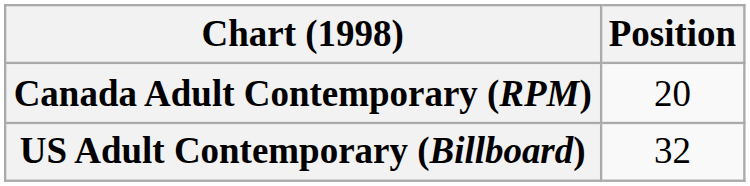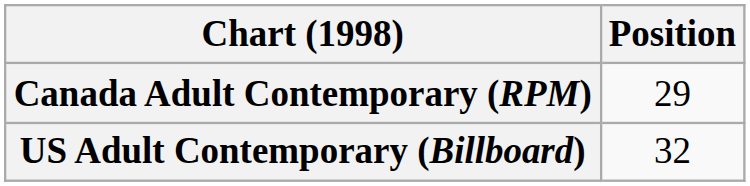 <table class="wikitable sortable plainrowheaders" style="text-align:center">
 <tr>
 <th scope="col">Chart (1998)</th>
 <th scope="col">Position</th>
 </tr>
 <tr>
 <th scope="row">Canada Adult Contemporary (<em>RPM</em>)</th>
-<td>20</td>
+<td>29</td>
 </tr>
 <tr>
 <th scope="row">US Adult Contemporary (<em>Billboard</em>)</th>
 <td>32</td>
 </tr>
 </table>
